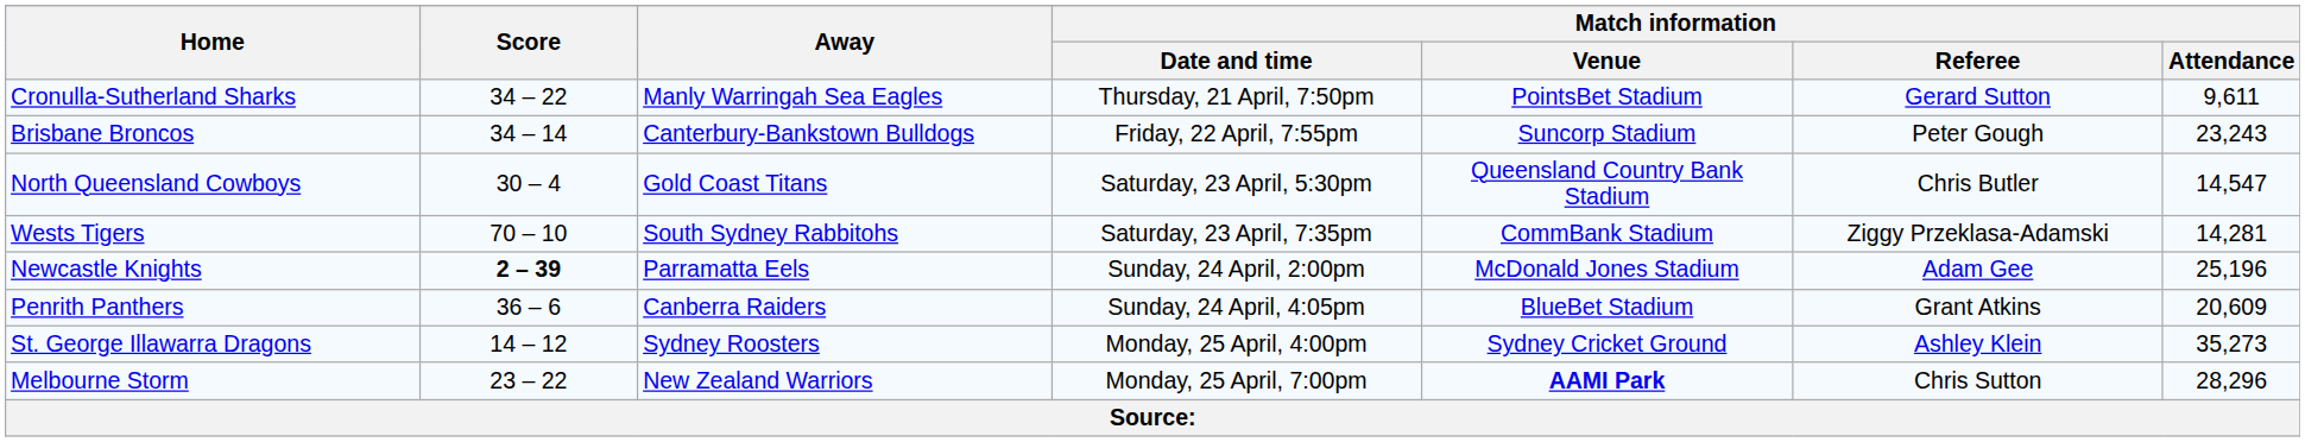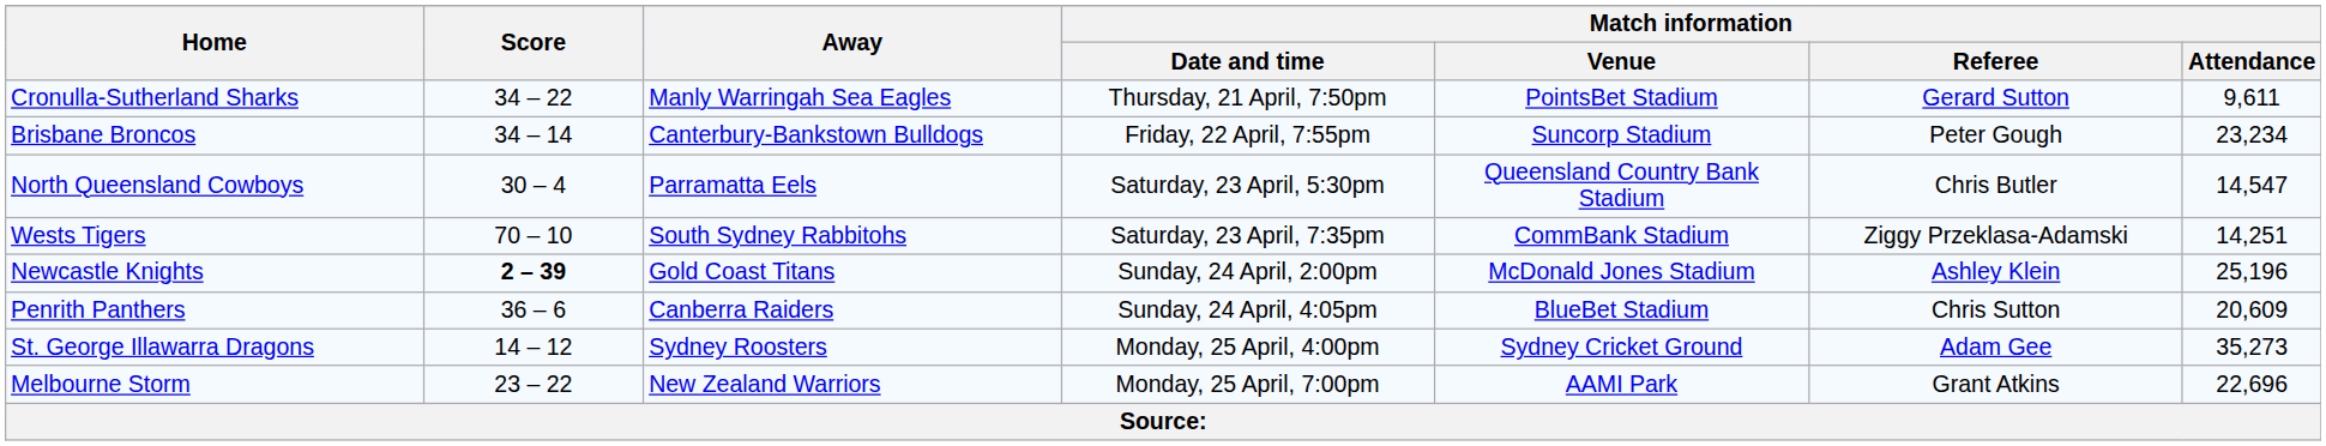 <table class="wikitable" style="border-collapse:collapse; text-align:center; width:100%;">
 <tr style="background:#c1d8ff;">
 </tr>
 <tr style="background:#c1d8ff;">
 <th rowspan="2" style="width:19%;">Home</th>
 <th rowspan="2" style="width:10%;">Score</th>
 <th rowspan="2" style="width:19%;">Away</th>
 <th colspan="6">Match information</th>
 </tr>
 <tr style="background:#efefef;">
 <th width=17%>Date and time</th>
 <th width=17%>Venue</th>
 <th width=17%>Referee</th>
 <th width=5%>Attendance</th>
 </tr>
 <tr style="text-align:center; background:#f5faff;">
 <td align="left"> <a href='#'>Cronulla-Sutherland Sharks</a></td>
 <td>34 – 22</td>
 <td align="left"> <a href='#'>Manly Warringah Sea Eagles</a></td>
 <td>Thursday, 21 April, 7:50pm</td>
 <td><a href='#'>PointsBet Stadium</a></td>
 <td><a href='#'>Gerard Sutton</a></td>
 <td>9,611</td>
 </tr>
 <tr style="text-align:center; background:#f5faff;">
 <td align="left"> <a href='#'>Brisbane Broncos</a></td>
 <td>34 – 14</td>
 <td align="left"> <a href='#'>Canterbury-Bankstown Bulldogs</a></td>
 <td>Friday, 22 April, 7:55pm</td>
 <td><a href='#'>Suncorp Stadium</a></td>
 <td>Peter Gough</td>
-<td>23,243</td>
+<td>23,234</td>
 </tr>
 <tr style="text-align:center; background:#f5faff;">
 <td align="left"> <a href='#'>North Queensland Cowboys</a></td>
 <td>30 – 4</td>
-<td align="left"> <a href='#'>Gold Coast Titans</a></td>
+<td align="left"> <a href='#'>Parramatta Eels</a></td>
 <td>Saturday, 23 April, 5:30pm</td>
 <td><a href='#'>Queensland Country Bank Stadium</a></td>
 <td>Chris Butler</td>
 <td>14,547</td>
 </tr>
 <tr style="text-align:center; background:#f5faff;">
 <td align="left"> <a href='#'>Wests Tigers</a></td>
 <td>70 – 10</td>
 <td align="left"> <a href='#'>South Sydney Rabbitohs</a></td>
 <td>Saturday, 23 April, 7:35pm</td>
 <td><a href='#'>CommBank Stadium</a></td>
 <td>Ziggy Przeklasa-Adamski</td>
-<td>14,281</td>
+<td>14,251</td>
 </tr>
 <tr style="text-align:center; background:#f5faff;">
 <td align="left"> <a href='#'>Newcastle Knights</a></td>
 <td><strong>2 – 39</strong></td>
-<td align="left"> <a href='#'>Parramatta Eels</a></td>
+<td align="left"> <a href='#'>Gold Coast Titans</a></td>
 <td>Sunday, 24 April, 2:00pm</td>
 <td><a href='#'>McDonald Jones Stadium</a></td>
-<td><a href='#'>Adam Gee</a></td>
+<td><a href='#'>Ashley Klein</a></td>
 <td>25,196</td>
 </tr>
 <tr style="text-align:center; background:#f5faff;">
 <td align="left"> <a href='#'>Penrith Panthers</a></td>
 <td>36 – 6</td>
 <td align="left"> <a href='#'>Canberra Raiders</a></td>
 <td>Sunday, 24 April, 4:05pm</td>
 <td><a href='#'>BlueBet Stadium</a></td>
-<td>Grant Atkins</td>
+<td>Chris Sutton</td>
 <td>20,609</td>
 </tr>
 <tr style="text-align:center; background:#f5faff;">
 <td align="left"> <a href='#'>St. George Illawarra Dragons</a></td>
 <td>14 – 12</td>
 <td align="left"> <a href='#'>Sydney Roosters</a></td>
 <td>Monday, 25 April, 4:00pm</td>
 <td><a href='#'>Sydney Cricket Ground</a></td>
-<td><a href='#'>Ashley Klein</a></td>
+<td><a href='#'>Adam Gee</a></td>
 <td>35,273</td>
 </tr>
 <tr style="text-align:center; background:#f5faff;">
 <td align="left"> <a href='#'>Melbourne Storm</a></td>
 <td>23 – 22</td>
 <td align="left"> <a href='#'>New Zealand Warriors</a></td>
 <td>Monday, 25 April, 7:00pm</td>
-<td><strong><a href='#'>AAMI Park</a></strong></td>
-<td>Chris Sutton</td>
-<td>28,296</td>
+<td><a href='#'>AAMI Park</a></td>
+<td>Grant Atkins</td>
+<td>22,696</td>
 </tr>
 <tr>
 <th colspan="7">Source:</th>
 </tr>
 </table>
